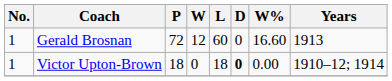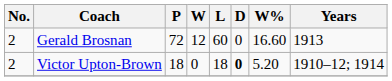 <table class="wikitable sortable">
 <tr>
 <th>No.</th>
 <th>Coach</th>
 <th>P</th>
 <th>W</th>
 <th>L</th>
 <th>D</th>
 <th>W%</th>
 <th>Years</th>
 </tr>
 <tr>
-<td>1</td>
+<td>2</td>
 <td><a href='#'>Gerald Brosnan</a></td>
 <td>72</td>
 <td>12</td>
 <td>60</td>
 <td>0</td>
 <td>16.60</td>
 <td>1913</td>
 </tr>
 <tr>
-<td>1</td>
+<td>2</td>
 <td><a href='#'>Victor Upton-Brown</a></td>
 <td>18</td>
 <td>0</td>
 <td>18</td>
 <td><strong>0</strong></td>
-<td>0.00</td>
+<td>5.20</td>
 <td>1910–12; 1914</td>
 </tr>
 <tr>
 </tr>
 </table>
